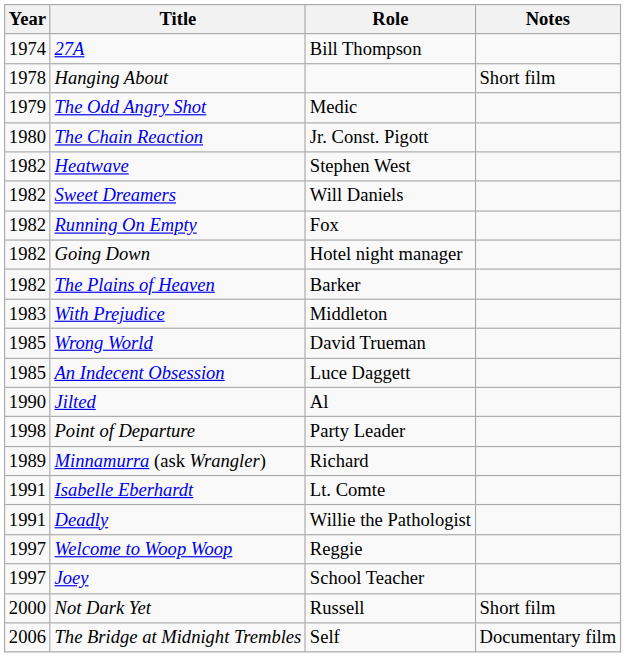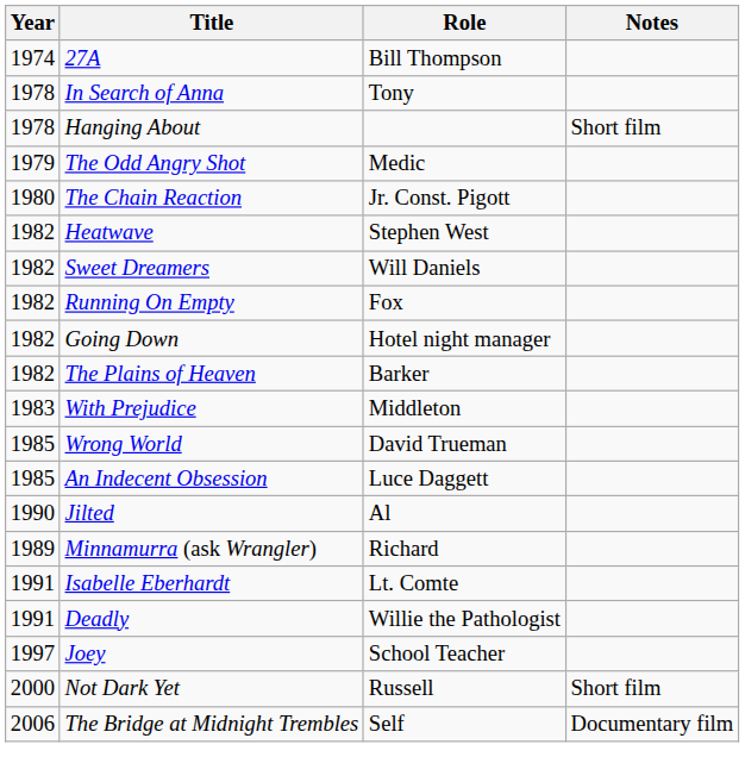 <table class=wikitable>
 <tr>
 <th>Year</th>
 <th>Title</th>
 <th>Role</th>
 <th>Notes</th>
 </tr>
 <tr>
 <td>1974</td>
 <td><em><a href='#'>27A</a></em></td>
 <td>Bill Thompson</td>
+<td></td>
+</tr>
+<tr>
+<td>1978</td>
+<td><em><a href='#'>In Search of Anna</a></em></td>
+<td>Tony</td>
 <td></td>
 </tr>
 <tr>
 <td>1978</td>
 <td><em>Hanging About</em></td>
 <td></td>
 <td>Short film</td>
 </tr>
 <tr>
 <td>1979</td>
 <td><em><a href='#'>The Odd Angry Shot</a></em></td>
 <td>Medic</td>
 <td></td>
 </tr>
 <tr>
 <td>1980</td>
 <td><em><a href='#'>The Chain Reaction</a></em></td>
 <td>Jr. Const. Pigott</td>
 <td></td>
 </tr>
 <tr>
 <td>1982</td>
 <td><em><a href='#'>Heatwave</a></em></td>
 <td>Stephen West</td>
 <td></td>
 </tr>
 <tr>
 <td>1982</td>
 <td><em><a href='#'>Sweet Dreamers</a></em></td>
 <td>Will Daniels</td>
 <td></td>
 </tr>
 <tr>
 <td>1982</td>
 <td><em><a href='#'>Running On Empty</a></em></td>
 <td>Fox</td>
 <td></td>
 </tr>
 <tr>
 <td>1982</td>
 <td><em>Going Down</em></td>
 <td>Hotel night manager</td>
 <td></td>
 </tr>
 <tr>
 <td>1982</td>
 <td><em><a href='#'>The Plains of Heaven</a></em></td>
 <td>Barker</td>
 <td></td>
 </tr>
 <tr>
 <td>1983</td>
 <td><em><a href='#'>With Prejudice</a></em></td>
 <td>Middleton</td>
 <td></td>
 </tr>
 <tr>
 <td>1985</td>
 <td><em><a href='#'>Wrong World</a></em></td>
 <td>David Trueman</td>
 <td></td>
 </tr>
 <tr>
 <td>1985</td>
 <td><em><a href='#'>An Indecent Obsession</a></em></td>
 <td>Luce Daggett</td>
 <td></td>
 </tr>
 <tr>
 <td>1990</td>
 <td><em><a href='#'>Jilted</a></em></td>
 <td>Al</td>
 <td></td>
 </tr>
 <tr>
-<td>1998</td>
-<td><em>Point of Departure</em></td>
-<td>Party Leader</td>
-<td></td>
-</tr>
-<tr>
 <td>1989</td>
 <td><em><a href='#'>Minnamurra</a></em> (ask <em>Wrangler</em>)</td>
 <td>Richard</td>
 <td></td>
 </tr>
 <tr>
 <td>1991</td>
 <td><em><a href='#'>Isabelle Eberhardt</a></em></td>
 <td>Lt. Comte</td>
 <td></td>
 </tr>
 <tr>
 <td>1991</td>
 <td><em><a href='#'>Deadly</a></em></td>
 <td>Willie the Pathologist</td>
-<td></td>
-</tr>
-<tr>
-<td>1997</td>
-<td><em><a href='#'>Welcome to Woop Woop</a></em></td>
-<td>Reggie</td>
 <td></td>
 </tr>
 <tr>
 <td>1997</td>
 <td><em><a href='#'>Joey</a></em></td>
 <td>School Teacher</td>
 <td></td>
 </tr>
 <tr>
 <td>2000</td>
 <td><em>Not Dark Yet</em></td>
 <td>Russell</td>
 <td>Short film</td>
 </tr>
 <tr>
 <td>2006</td>
 <td><em>The Bridge at Midnight Trembles</em></td>
 <td>Self</td>
 <td>Documentary film</td>
 </tr>
 </table>
